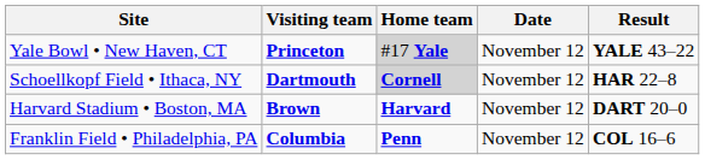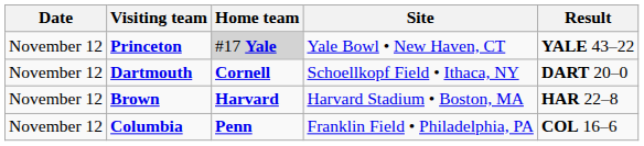 <table class="wikitable">
 <tr>
-<th>Site</th>
+<th>Date</th>
 <th>Visiting team</th>
 <th>Home team</th>
-<th>Date</th>
+<th>Site</th>
 <th>Result</th>
 </tr>
 <tr>
-<td><a href='#'>Yale Bowl</a> • <a href='#'>New Haven, CT</a></td>
+<td>November 12</td>
 <td><strong><a href='#'>Princeton</a></strong></td>
 <td style="background: lightgrey;">#17 <strong><a href='#'>Yale</a></strong></td>
-<td>November 12</td>
+<td><a href='#'>Yale Bowl</a> • <a href='#'>New Haven, CT</a></td>
 <td><strong>YALE</strong> 43–22</td>
 </tr>
 <tr>
+<td>November 12</td>
+<td><strong><a href='#'>Dartmouth</a></strong></td>
+<td><strong><a href='#'>Cornell</a></strong></td>
 <td><a href='#'>Schoellkopf Field</a> • <a href='#'>Ithaca, NY</a></td>
-<td><strong><a href='#'>Dartmouth</a></strong></td>
-<td style="background: lightgrey;"><strong><a href='#'>Cornell</a></strong></td>
+<td><strong>DART</strong> 20–0</td>
+</tr>
+<tr>
 <td>November 12</td>
+<td><strong><a href='#'>Brown</a></strong></td>
+<td><strong><a href='#'>Harvard</a></strong></td>
+<td><a href='#'>Harvard Stadium</a> • <a href='#'>Boston, MA</a></td>
 <td><strong>HAR</strong> 22–8</td>
 </tr>
 <tr>
-<td><a href='#'>Harvard Stadium</a> • <a href='#'>Boston, MA</a></td>
-<td><strong><a href='#'>Brown</a></strong></td>
-<td><strong><a href='#'>Harvard</a></strong></td>
 <td>November 12</td>
-<td><strong>DART</strong> 20–0</td>
-</tr>
-<tr>
-<td><a href='#'>Franklin Field</a> • <a href='#'>Philadelphia, PA</a></td>
 <td><strong><a href='#'>Columbia</a></strong></td>
 <td><strong><a href='#'>Penn</a></strong></td>
-<td>November 12</td>
+<td><a href='#'>Franklin Field</a> • <a href='#'>Philadelphia, PA</a></td>
 <td><strong>COL</strong> 16–6</td>
 </tr>
 </table>
